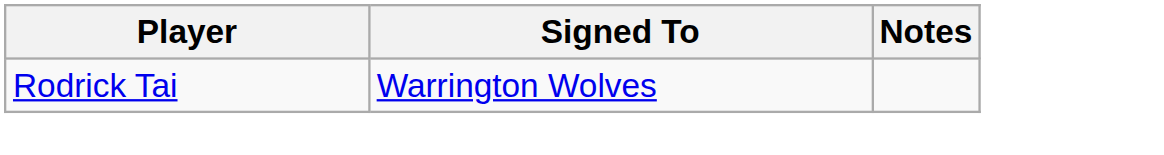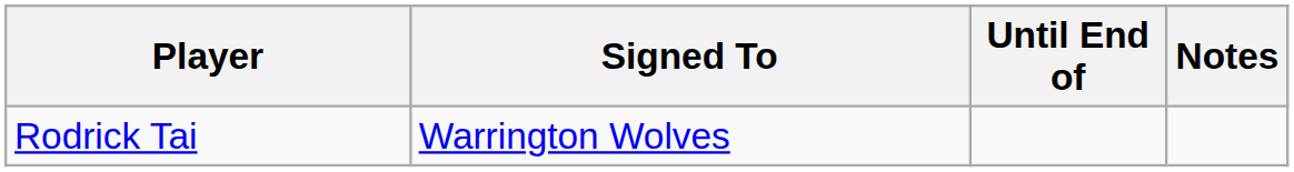 <table class="wikitable" style="font-size:90%">
 <tr style="background:#efefef;">
 <th style="width:150px;">Player</th>
 <th style="width:210px;">Signed To</th>
+<th style="width:70px;">Until End of</th>
 <th style="width:40px;">Notes</th>
 </tr>
 <tr>
 <td><a href='#'>Rodrick Tai</a></td>
 <td><a href='#'>Warrington Wolves</a></td>
 <td></td>
+<td></td>
 </tr>
 </table>
